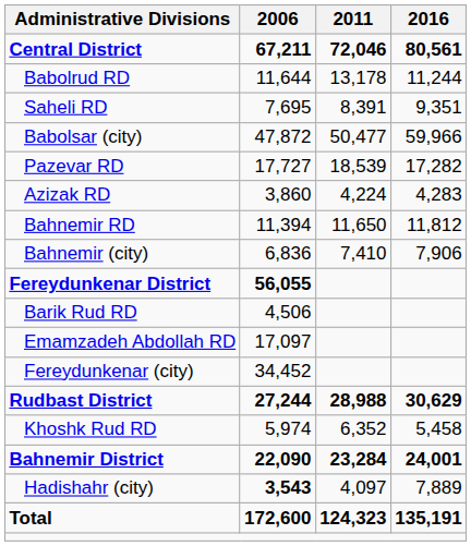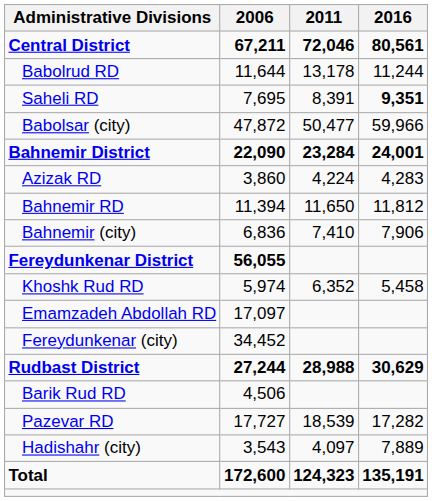 <table class="wikitable">
 <tr>
 <th>Administrative Divisions</th>
 <th>2006</th>
 <th>2011</th>
 <th>2016</th>
 </tr>
 <tr>
 <td><strong><a href='#'>Central District</a></strong></td>
 <td style="text-align: right;"><strong>67,211</strong></td>
 <td style="text-align: right;"><strong>72,046</strong></td>
 <td style="text-align: right;"><strong>80,561</strong></td>
 </tr>
 <tr>
 <td style="padding-left: 1em;"><a href='#'>Babolrud RD</a></td>
 <td style="text-align: right;">11,644</td>
 <td style="text-align: right;">13,178</td>
 <td style="text-align: right;">11,244</td>
 </tr>
 <tr>
 <td style="padding-left: 1em;"><a href='#'>Saheli RD</a></td>
 <td style="text-align: right;">7,695</td>
 <td style="text-align: right;">8,391</td>
-<td style="text-align: right;">9,351</td>
+<td style="text-align: right;"><strong>9,351</strong></td>
 </tr>
 <tr>
 <td style="padding-left: 1em;"><a href='#'>Babolsar</a> (city)</td>
 <td style="text-align: right;">47,872</td>
 <td style="text-align: right;">50,477</td>
 <td style="text-align: right;">59,966</td>
 </tr>
 <tr>
-<td style="padding-left: 1em;"><a href='#'>Pazevar RD</a></td>
-<td style="text-align: right;">17,727</td>
-<td style="text-align: right;">18,539</td>
-<td style="text-align: right;">17,282</td>
+<td><strong><a href='#'>Bahnemir District</a></strong></td>
+<td style="text-align: right;"><strong>22,090</strong></td>
+<td style="text-align: right;"><strong>23,284</strong></td>
+<td style="text-align: right;"><strong>24,001</strong></td>
 </tr>
 <tr>
 <td style="padding-left: 1em;"><a href='#'>Azizak RD</a></td>
 <td style="text-align: right;">3,860</td>
 <td style="text-align: right;">4,224</td>
 <td style="text-align: right;">4,283</td>
 </tr>
 <tr>
 <td style="padding-left: 1em;"><a href='#'>Bahnemir RD</a></td>
 <td style="text-align: right;">11,394</td>
 <td style="text-align: right;">11,650</td>
 <td style="text-align: right;">11,812</td>
 </tr>
 <tr>
 <td style="padding-left: 1em;"><a href='#'>Bahnemir</a> (city)</td>
 <td style="text-align: right;">6,836</td>
 <td style="text-align: right;">7,410</td>
 <td style="text-align: right;">7,906</td>
 </tr>
 <tr>
 <td><strong><a href='#'>Fereydunkenar District</a></strong></td>
 <td style="text-align: right;"><strong>56,055</strong></td>
 <td style="text-align: right;"></td>
 <td style="text-align: right;"></td>
 </tr>
 <tr>
-<td style="padding-left: 1em;"><a href='#'>Barik Rud RD</a></td>
-<td style="text-align: right;">4,506</td>
-<td style="text-align: right;"></td>
-<td style="text-align: right;"></td>
+<td style="padding-left: 1em;"><a href='#'>Khoshk Rud RD</a></td>
+<td style="text-align: right;">5,974</td>
+<td style="text-align: right;">6,352</td>
+<td style="text-align: right;">5,458</td>
 </tr>
 <tr>
 <td style="padding-left: 1em;"><a href='#'>Emamzadeh Abdollah RD</a></td>
 <td style="text-align: right;">17,097</td>
 <td style="text-align: right;"></td>
 <td style="text-align: right;"></td>
 </tr>
 <tr>
 <td style="padding-left: 1em;"><a href='#'>Fereydunkenar</a> (city)</td>
 <td style="text-align: right;">34,452</td>
 <td style="text-align: right;"></td>
 <td style="text-align: right;"></td>
 </tr>
 <tr>
 <td><strong><a href='#'>Rudbast District</a></strong></td>
 <td style="text-align: right;"><strong>27,244</strong></td>
 <td style="text-align: right;"><strong>28,988</strong></td>
 <td style="text-align: right;"><strong>30,629</strong></td>
 </tr>
 <tr>
-<td style="padding-left: 1em;"><a href='#'>Khoshk Rud RD</a></td>
-<td style="text-align: right;">5,974</td>
-<td style="text-align: right;">6,352</td>
-<td style="text-align: right;">5,458</td>
+<td style="padding-left: 1em;"><a href='#'>Barik Rud RD</a></td>
+<td style="text-align: right;">4,506</td>
+<td style="text-align: right;"></td>
+<td style="text-align: right;"></td>
 </tr>
 <tr>
-<td><strong><a href='#'>Bahnemir District</a></strong></td>
-<td style="text-align: right;"><strong>22,090</strong></td>
-<td style="text-align: right;"><strong>23,284</strong></td>
-<td style="text-align: right;"><strong>24,001</strong></td>
+<td style="padding-left: 1em;"><a href='#'>Pazevar RD</a></td>
+<td style="text-align: right;">17,727</td>
+<td style="text-align: right;">18,539</td>
+<td style="text-align: right;">17,282</td>
 </tr>
 <tr>
 <td style="padding-left: 1em;"><a href='#'>Hadishahr</a> (city)</td>
-<td style="text-align: right;"><strong>3,543</strong></td>
+<td style="text-align: right;">3,543</td>
 <td style="text-align: right;">4,097</td>
 <td style="text-align: right;">7,889</td>
 </tr>
 <tr>
 <td><strong>Total</strong></td>
 <td style="text-align: right;"><strong>172,600</strong></td>
 <td style="text-align: right;"><strong>124,323</strong></td>
 <td style="text-align: right;"><strong>135,191</strong></td>
 </tr>
 <tr>
 <td colspan=4></td>
 </tr>
 </table>
